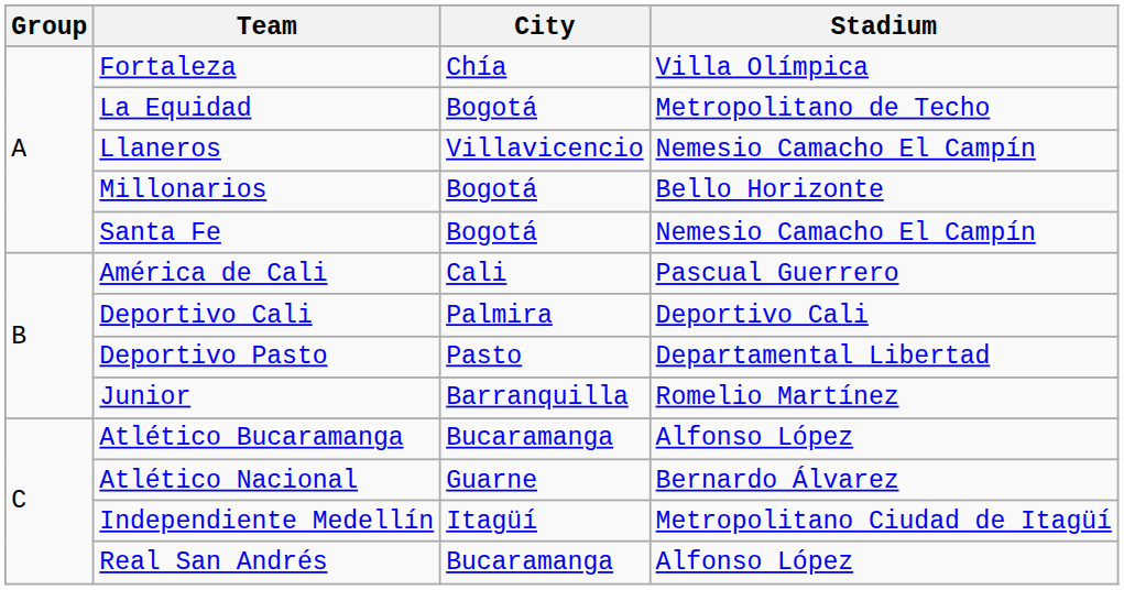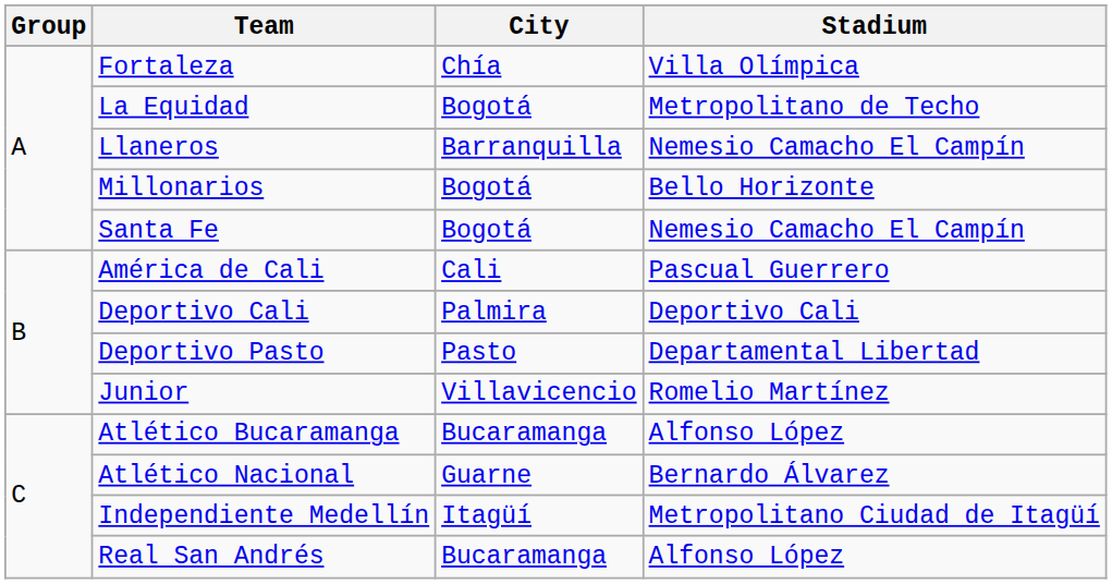 <table class="wikitable sortable">
 <tr>
 <th>Group</th>
 <th>Team</th>
 <th>City</th>
 <th>Stadium</th>
 </tr>
 <tr>
 <td rowspan="5">A</td>
 <td><a href='#'>Fortaleza</a></td>
 <td><a href='#'>Chía</a></td>
 <td><a href='#'>Villa Olímpica</a></td>
 </tr>
 <tr>
 <td><a href='#'>La Equidad</a></td>
 <td><a href='#'>Bogotá</a></td>
 <td><a href='#'>Metropolitano de Techo</a></td>
 </tr>
 <tr>
 <td><a href='#'>Llaneros</a></td>
-<td><a href='#'>Villavicencio</a></td>
+<td><a href='#'>Barranquilla</a></td>
 <td><a href='#'>Nemesio Camacho El Campín</a></td>
 </tr>
 <tr>
 <td><a href='#'>Millonarios</a></td>
 <td><a href='#'>Bogotá</a></td>
 <td><a href='#'>Bello Horizonte</a></td>
 </tr>
 <tr>
 <td><a href='#'>Santa Fe</a></td>
 <td><a href='#'>Bogotá</a></td>
 <td><a href='#'>Nemesio Camacho El Campín</a></td>
 </tr>
 <tr>
 <td rowspan="4">B</td>
 <td><a href='#'>América de Cali</a></td>
 <td><a href='#'>Cali</a></td>
 <td><a href='#'>Pascual Guerrero</a></td>
 </tr>
 <tr>
 <td><a href='#'>Deportivo Cali</a></td>
 <td><a href='#'>Palmira</a></td>
 <td><a href='#'>Deportivo Cali</a></td>
 </tr>
 <tr>
 <td><a href='#'>Deportivo Pasto</a></td>
 <td><a href='#'>Pasto</a></td>
 <td><a href='#'>Departamental Libertad</a></td>
 </tr>
 <tr>
 <td><a href='#'>Junior</a></td>
-<td><a href='#'>Barranquilla</a></td>
+<td><a href='#'>Villavicencio</a></td>
 <td><a href='#'>Romelio Martínez</a></td>
 </tr>
 <tr>
 <td rowspan="4">C</td>
 <td><a href='#'>Atlético Bucaramanga</a></td>
 <td><a href='#'>Bucaramanga</a></td>
 <td><a href='#'>Alfonso López</a></td>
 </tr>
 <tr>
 <td><a href='#'>Atlético Nacional</a></td>
 <td><a href='#'>Guarne</a></td>
 <td><a href='#'>Bernardo Álvarez</a></td>
 </tr>
 <tr>
 <td><a href='#'>Independiente Medellín</a></td>
 <td><a href='#'>Itagüí</a></td>
 <td><a href='#'>Metropolitano Ciudad de Itagüí</a></td>
 </tr>
 <tr>
 <td><a href='#'>Real San Andrés</a></td>
 <td><a href='#'>Bucaramanga</a></td>
 <td><a href='#'>Alfonso López</a></td>
 </tr>
 </table>
